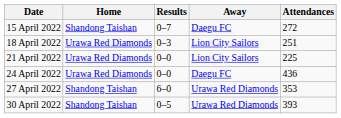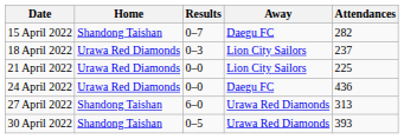 <table class="wikitable">
 <tr>
 <th>Date</th>
 <th>Home</th>
 <th>Results</th>
 <th>Away</th>
 <th>Attendances</th>
 </tr>
 <tr>
 <td>15 April 2022</td>
 <td><a href='#'>Shandong Taishan</a> </td>
 <td>0–7</td>
 <td> <a href='#'>Daegu FC</a></td>
-<td>272</td>
+<td>282</td>
 </tr>
 <tr>
 <td>18 April 2022</td>
 <td><a href='#'>Urawa Red Diamonds</a> </td>
 <td>0–3</td>
 <td> <a href='#'>Lion City Sailors</a></td>
-<td>251</td>
+<td>237</td>
 </tr>
 <tr>
 <td>21 April 2022</td>
 <td><a href='#'>Urawa Red Diamonds</a> </td>
 <td>0–0</td>
 <td> <a href='#'>Lion City Sailors</a></td>
 <td>225</td>
 </tr>
 <tr>
 <td>24 April 2022</td>
 <td><a href='#'>Urawa Red Diamonds</a> </td>
 <td>0–0</td>
 <td> <a href='#'>Daegu FC</a></td>
 <td>436</td>
 </tr>
 <tr>
 <td>27 April 2022</td>
 <td><a href='#'>Shandong Taishan</a> </td>
 <td>6–0</td>
 <td> <a href='#'>Urawa Red Diamonds</a></td>
-<td>353</td>
+<td>313</td>
 </tr>
 <tr>
 <td>30 April 2022</td>
 <td><a href='#'>Shandong Taishan</a> </td>
 <td>0–5</td>
 <td> <a href='#'>Urawa Red Diamonds</a></td>
 <td>393</td>
 </tr>
 </table>
